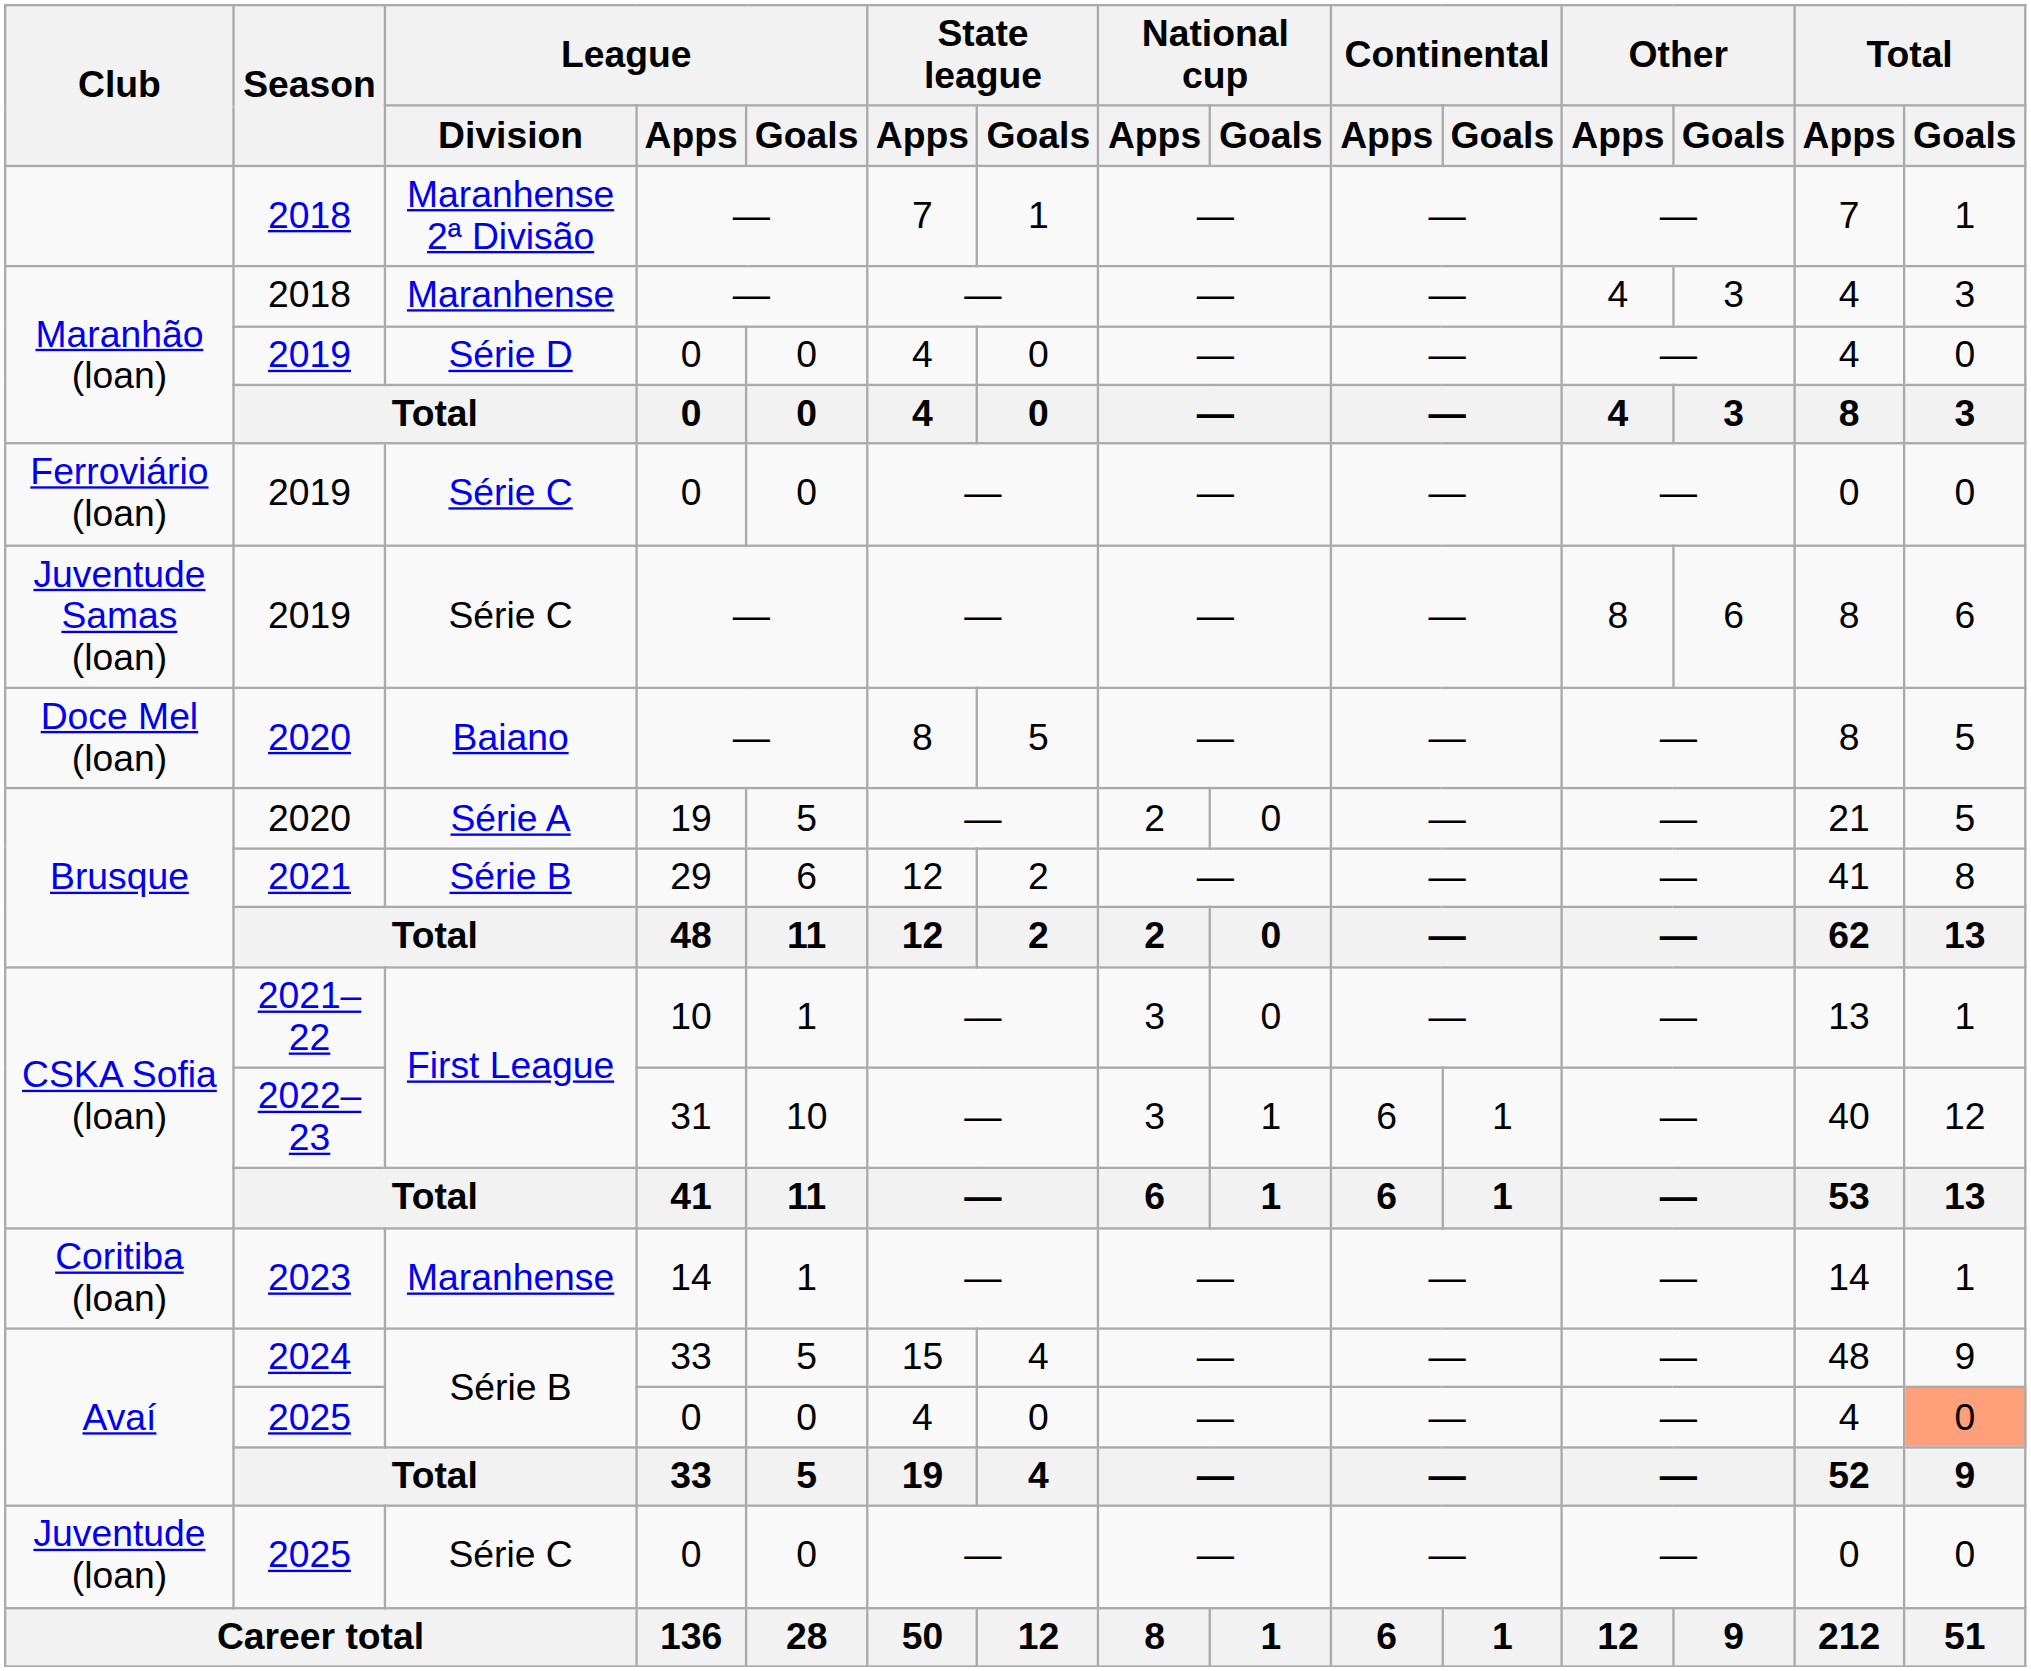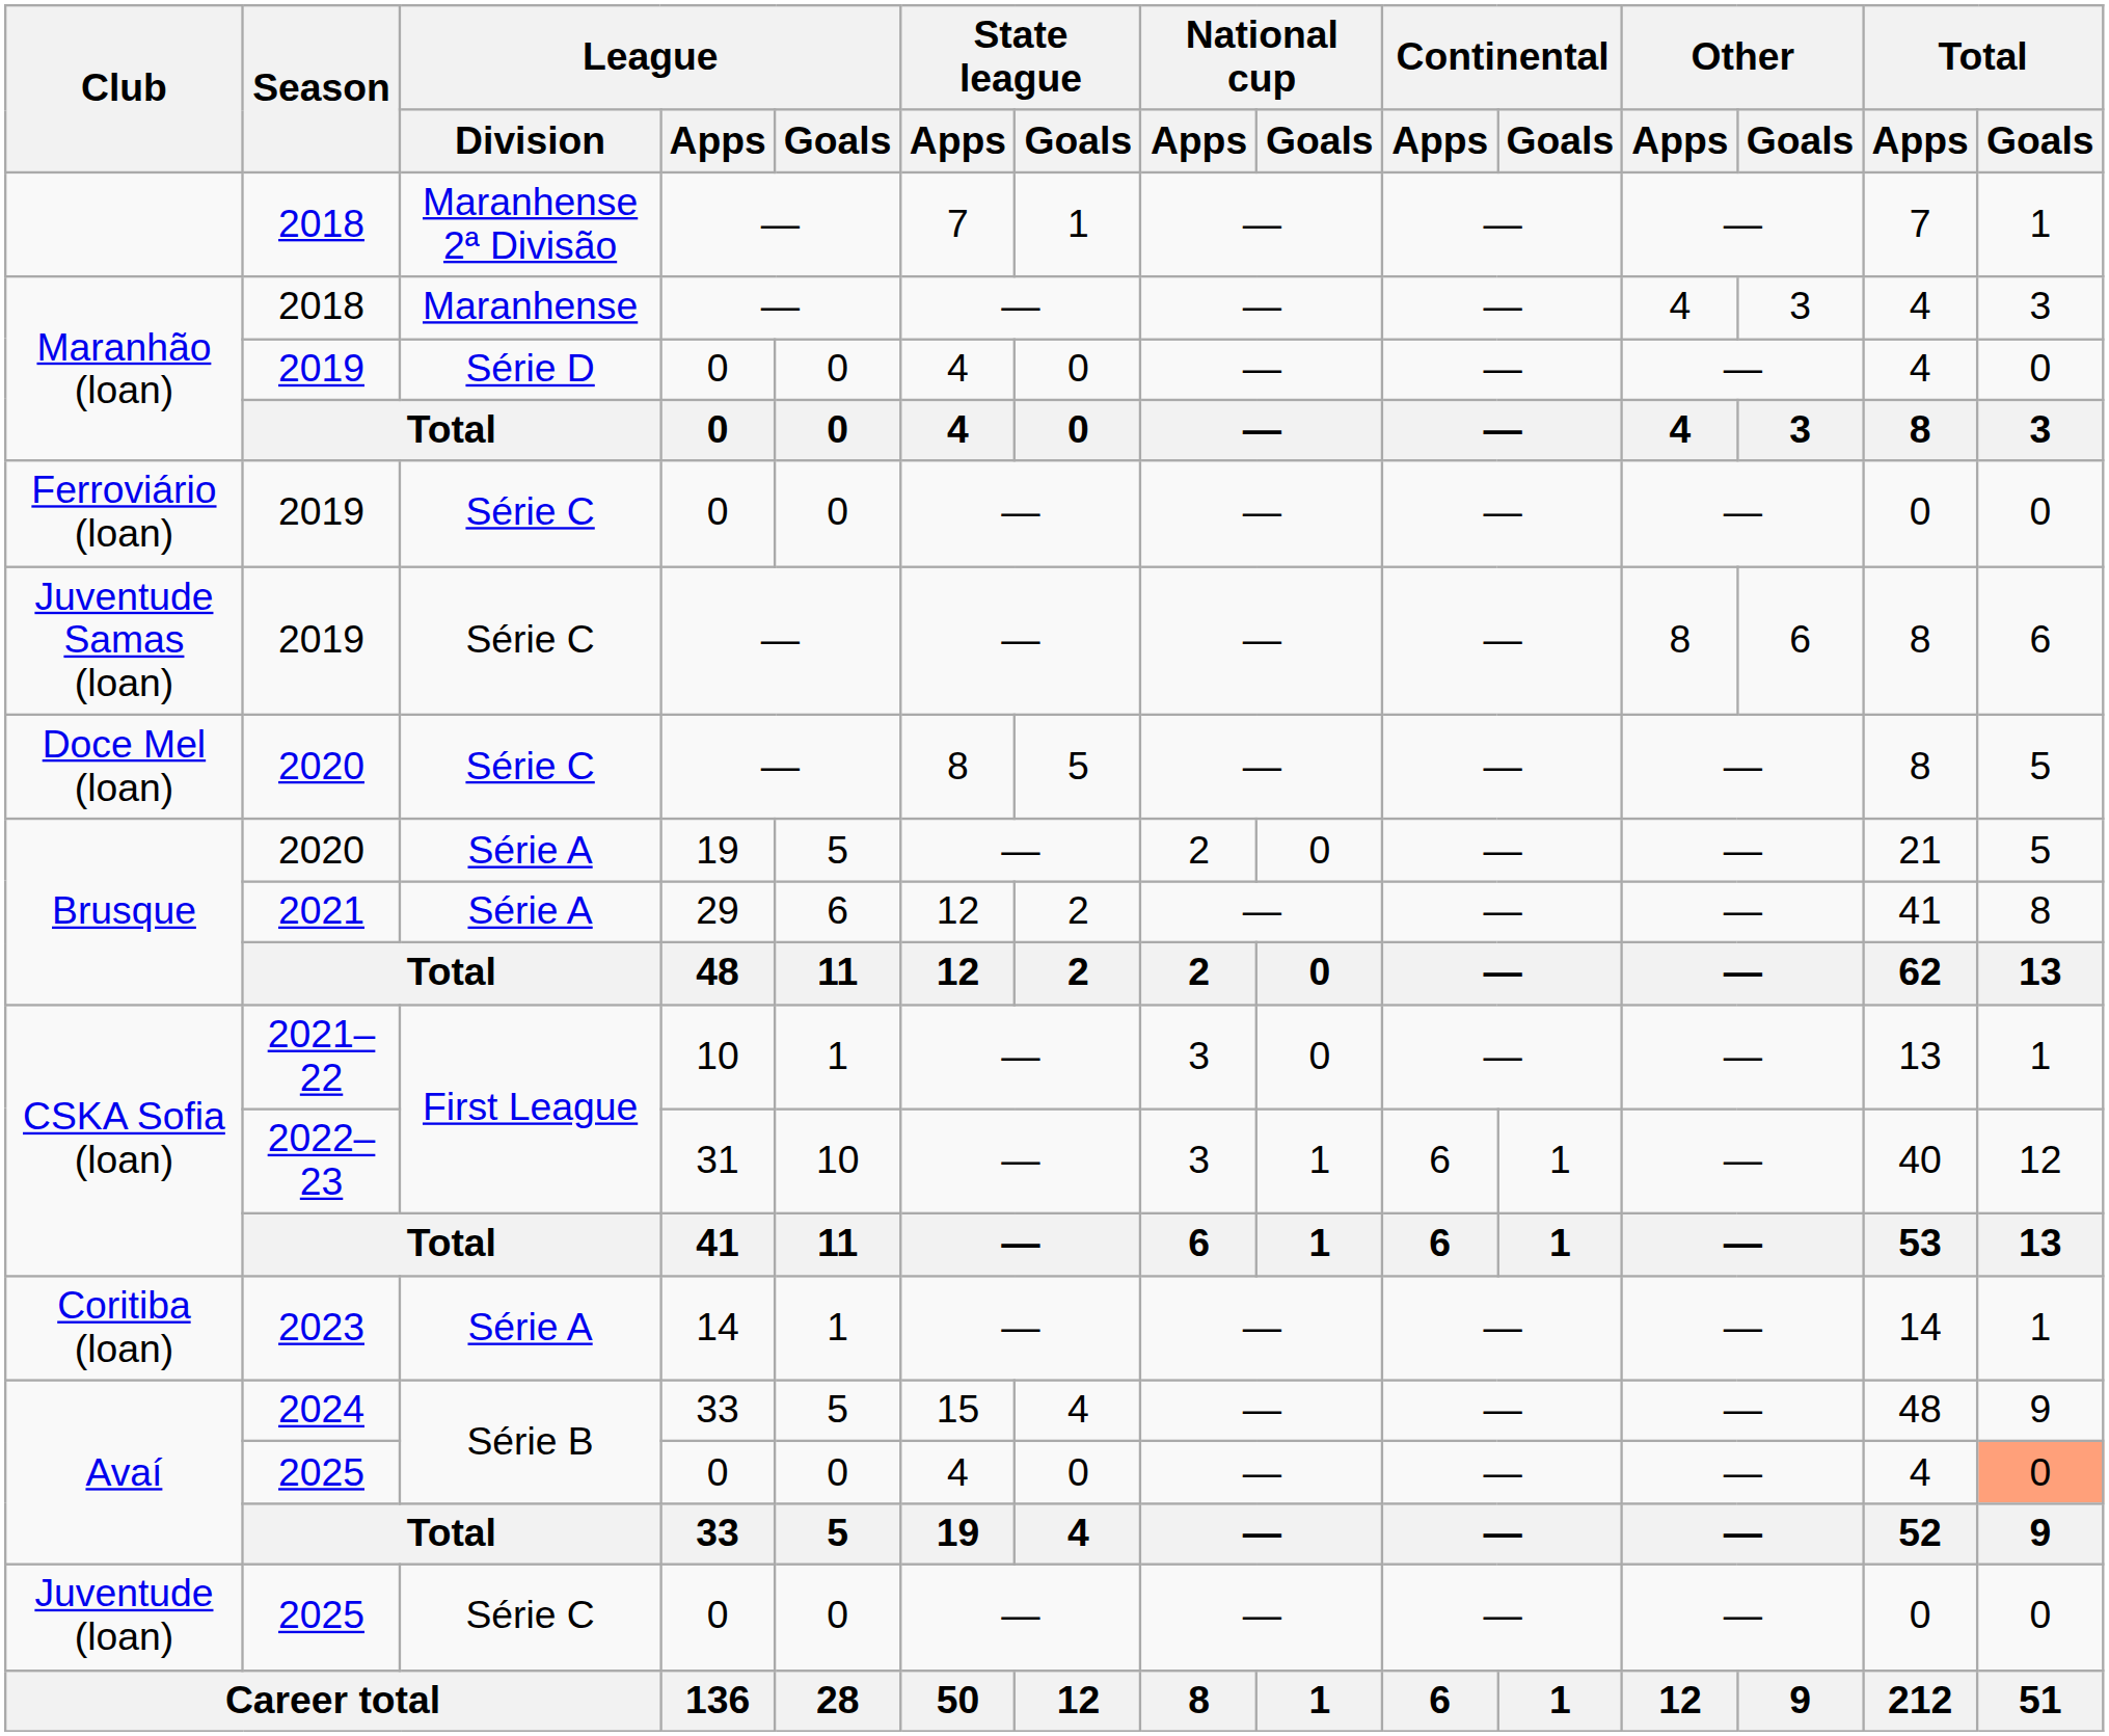 <table class="wikitable" style="text-align:center">
 <tr>
 <th rowspan="2">Club</th>
 <th rowspan="2">Season</th>
 <th colspan="3">League</th>
 <th colspan="2">State league</th>
 <th colspan="2">National cup</th>
 <th colspan="2">Continental</th>
 <th colspan="2">Other</th>
 <th colspan="2">Total</th>
 </tr>
 <tr>
 <th>Division</th>
 <th>Apps</th>
 <th>Goals</th>
 <th>Apps</th>
 <th>Goals</th>
 <th>Apps</th>
 <th>Goals</th>
 <th>Apps</th>
 <th>Goals</th>
 <th>Apps</th>
 <th>Goals</th>
 <th>Apps</th>
 <th>Goals</th>
 </tr>
 <tr>
 <td></td>
 <td><a href='#'>2018</a></td>
 <td><a href='#'>Maranhense 2ª Divisão</a></td>
 <td colspan="2">—</td>
 <td>7</td>
 <td>1</td>
 <td colspan="2">—</td>
 <td colspan="2">—</td>
 <td colspan="2">—</td>
 <td>7</td>
 <td>1</td>
 </tr>
 <tr>
 <td rowspan="3"><a href='#'>Maranhão</a> (loan)</td>
 <td>2018</td>
 <td><a href='#'>Maranhense</a></td>
 <td colspan="2">—</td>
 <td colspan="2">—</td>
 <td colspan="2">—</td>
 <td colspan="2">—</td>
 <td>4</td>
 <td>3</td>
 <td>4</td>
 <td>3</td>
 </tr>
 <tr>
 <td><a href='#'>2019</a></td>
 <td><a href='#'>Série D</a></td>
 <td>0</td>
 <td>0</td>
 <td>4</td>
 <td>0</td>
 <td colspan="2">—</td>
 <td colspan="2">—</td>
 <td colspan="2">—</td>
 <td>4</td>
 <td>0</td>
 </tr>
 <tr>
 <th colspan="2">Total</th>
 <th>0</th>
 <th>0</th>
 <th>4</th>
 <th>0</th>
 <th colspan="2">—</th>
 <th colspan="2">—</th>
 <th>4</th>
 <th>3</th>
 <th>8</th>
 <th>3</th>
 </tr>
 <tr>
 <td><a href='#'>Ferroviário</a> (loan)</td>
 <td>2019</td>
 <td><a href='#'>Série C</a></td>
 <td>0</td>
 <td>0</td>
 <td colspan="2">—</td>
 <td colspan="2">—</td>
 <td colspan="2">—</td>
 <td colspan="2">—</td>
 <td>0</td>
 <td>0</td>
 </tr>
 <tr>
 <td><a href='#'>Juventude Samas</a> (loan)</td>
 <td>2019</td>
 <td>Série C</td>
 <td colspan="2">—</td>
 <td colspan="2">—</td>
 <td colspan="2">—</td>
 <td colspan="2">—</td>
 <td>8</td>
 <td>6</td>
 <td>8</td>
 <td>6</td>
 </tr>
 <tr>
 <td><a href='#'>Doce Mel</a> (loan)</td>
 <td><a href='#'>2020</a></td>
-<td><a href='#'>Baiano</a></td>
+<td><a href='#'>Série C</a></td>
 <td colspan="2">—</td>
 <td>8</td>
 <td>5</td>
 <td colspan="2">—</td>
 <td colspan="2">—</td>
 <td colspan="2">—</td>
 <td>8</td>
 <td>5</td>
 </tr>
 <tr>
 <td rowspan="3"><a href='#'>Brusque</a></td>
 <td>2020</td>
 <td><a href='#'>Série A</a></td>
 <td>19</td>
 <td>5</td>
 <td colspan="2">—</td>
 <td>2</td>
 <td>0</td>
 <td colspan="2">—</td>
 <td colspan="2">—</td>
 <td>21</td>
 <td>5</td>
 </tr>
 <tr>
 <td><a href='#'>2021</a></td>
-<td><a href='#'>Série B</a></td>
+<td><a href='#'>Série A</a></td>
 <td>29</td>
 <td>6</td>
 <td>12</td>
 <td>2</td>
 <td colspan="2">—</td>
 <td colspan="2">—</td>
 <td colspan="2">—</td>
 <td>41</td>
 <td>8</td>
 </tr>
 <tr>
 <th colspan="2">Total</th>
 <th>48</th>
 <th>11</th>
 <th>12</th>
 <th>2</th>
 <th>2</th>
 <th>0</th>
 <th colspan="2">—</th>
 <th colspan="2">—</th>
 <th>62</th>
 <th>13</th>
 </tr>
 <tr>
 <td rowspan="3"><a href='#'>CSKA Sofia</a> (loan)</td>
 <td><a href='#'>2021–22</a></td>
 <td rowspan="2"><a href='#'>First League</a></td>
 <td>10</td>
 <td>1</td>
 <td colspan="2">—</td>
 <td>3</td>
 <td>0</td>
 <td colspan="2">—</td>
 <td colspan="2">—</td>
 <td>13</td>
 <td>1</td>
 </tr>
 <tr>
 <td><a href='#'>2022–23</a></td>
 <td>31</td>
 <td>10</td>
 <td colspan="2">—</td>
 <td>3</td>
 <td>1</td>
 <td>6</td>
 <td>1</td>
 <td colspan="2">—</td>
 <td>40</td>
 <td>12</td>
 </tr>
 <tr>
 <th colspan="2">Total</th>
 <th>41</th>
 <th>11</th>
 <th colspan="2">—</th>
 <th>6</th>
 <th>1</th>
 <th>6</th>
 <th>1</th>
 <th colspan="2">—</th>
 <th>53</th>
 <th>13</th>
 </tr>
 <tr>
 <td><a href='#'>Coritiba</a> (loan)</td>
 <td><a href='#'>2023</a></td>
-<td><a href='#'>Maranhense</a></td>
+<td><a href='#'>Série A</a></td>
 <td>14</td>
 <td>1</td>
 <td colspan="2">—</td>
 <td colspan="2">—</td>
 <td colspan="2">—</td>
 <td colspan="2">—</td>
 <td>14</td>
 <td>1</td>
 </tr>
 <tr>
 <td rowspan="3"><a href='#'>Avaí</a></td>
 <td><a href='#'>2024</a></td>
 <td rowspan="2">Série B</td>
 <td>33</td>
 <td>5</td>
 <td>15</td>
 <td>4</td>
 <td colspan="2">—</td>
 <td colspan="2">—</td>
 <td colspan="2">—</td>
 <td>48</td>
 <td>9</td>
 </tr>
 <tr>
 <td><a href='#'>2025</a></td>
 <td>0</td>
 <td>0</td>
 <td>4</td>
 <td>0</td>
 <td colspan="2">—</td>
 <td colspan="2">—</td>
 <td colspan="2">—</td>
 <td>4</td>
 <td style="background: lightsalmon;">0</td>
 </tr>
 <tr>
 <th colspan="2">Total</th>
 <th>33</th>
 <th>5</th>
 <th>19</th>
 <th>4</th>
 <th colspan="2">—</th>
 <th colspan="2">—</th>
 <th colspan="2">—</th>
 <th>52</th>
 <th>9</th>
 </tr>
 <tr>
 <td><a href='#'>Juventude</a> (loan)</td>
 <td><a href='#'>2025</a></td>
 <td>Série C</td>
 <td>0</td>
 <td>0</td>
 <td colspan="2">—</td>
 <td colspan="2">—</td>
 <td colspan="2">—</td>
 <td colspan="2">—</td>
 <td>0</td>
 <td>0</td>
 </tr>
 <tr>
 <th colspan="3">Career total</th>
 <th>136</th>
 <th>28</th>
 <th>50</th>
 <th>12</th>
 <th>8</th>
 <th>1</th>
 <th>6</th>
 <th>1</th>
 <th>12</th>
 <th>9</th>
 <th>212</th>
 <th>51</th>
 </tr>
 </table>
